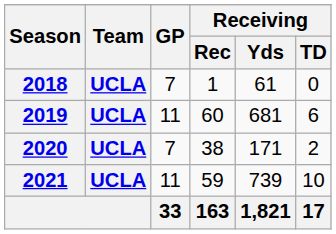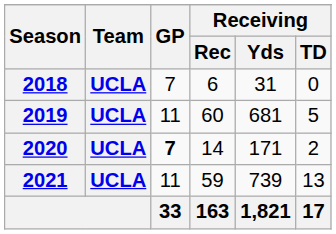 <table class="wikitable" style="text-align:center;">
 <tr>
 </tr>
 <tr>
 <th rowspan="2">Season</th>
 <th rowspan="2">Team</th>
 <th rowspan="2">GP</th>
 <th colspan="3">Receiving</th>
 </tr>
 <tr>
 <th>Rec</th>
 <th>Yds</th>
 <th>TD</th>
 </tr>
 <tr>
 <th><a href='#'>2018</a></th>
 <th><a href='#'>UCLA</a></th>
 <td>7</td>
-<td>1</td>
-<td>61</td>
+<td>6</td>
+<td>31</td>
 <td>0</td>
 </tr>
 <tr>
 <th><a href='#'>2019</a></th>
 <th><a href='#'>UCLA</a></th>
 <td>11</td>
 <td>60</td>
 <td>681</td>
-<td>6</td>
+<td>5</td>
 </tr>
 <tr>
 <th><a href='#'>2020</a></th>
 <th><a href='#'>UCLA</a></th>
-<td>7</td>
-<td>38</td>
+<td><strong>7</strong></td>
+<td>14</td>
 <td>171</td>
 <td>2</td>
 </tr>
 <tr>
 <th><a href='#'>2021</a></th>
 <th><a href='#'>UCLA</a></th>
 <td>11</td>
 <td>59</td>
 <td>739</td>
-<td>10</td>
+<td>13</td>
 </tr>
 <tr>
 <th colspan="2"></th>
 <th>33</th>
 <th>163</th>
 <th>1,821</th>
 <th>17</th>
 </tr>
 </table>
